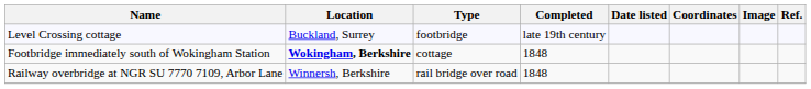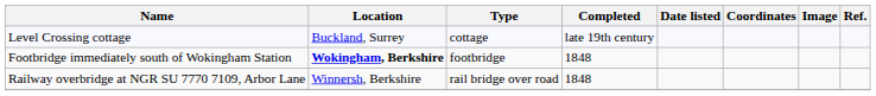 <table class="wikitable sortable">
 <tr>
 <th scope="col">Name</th>
 <th scope="col" class="unsortable">Location</th>
 <th scope="col" class="unsortable">Type</th>
 <th scope="col" class="unsortable">Completed</th>
 <th scope="col">Date listed</th>
 <th scope="col" class="unsortable">Coordinates</th>
 <th scope="col" class="unsortable">Image</th>
 <th scope="col" class="unsortable">Ref.</th>
 </tr>
 <tr style="background:#F8F8FF">
 <td>Level Crossing cottage</td>
 <td><a href='#'>Buckland</a>, Surrey</td>
-<td>footbridge</td>
+<td>cottage</td>
 <td>late 19th century</td>
 <td></td>
 <td></td>
 <td></td>
 <td></td>
 </tr>
 <tr>
 <td>Footbridge immediately south of Wokingham Station</td>
 <td><strong><a href='#'>Wokingham</a>, Berkshire</strong></td>
-<td>cottage</td>
+<td>footbridge</td>
 <td>1848</td>
 <td></td>
 <td></td>
 <td></td>
 <td></td>
 </tr>
 <tr>
 <td>Railway overbridge at NGR SU 7770 7109, Arbor Lane</td>
 <td><a href='#'>Winnersh</a>, Berkshire</td>
 <td>rail bridge over road</td>
 <td>1848</td>
 <td></td>
 <td></td>
 <td></td>
 <td></td>
 </tr>
 <tr>
 </tr>
 </table>
